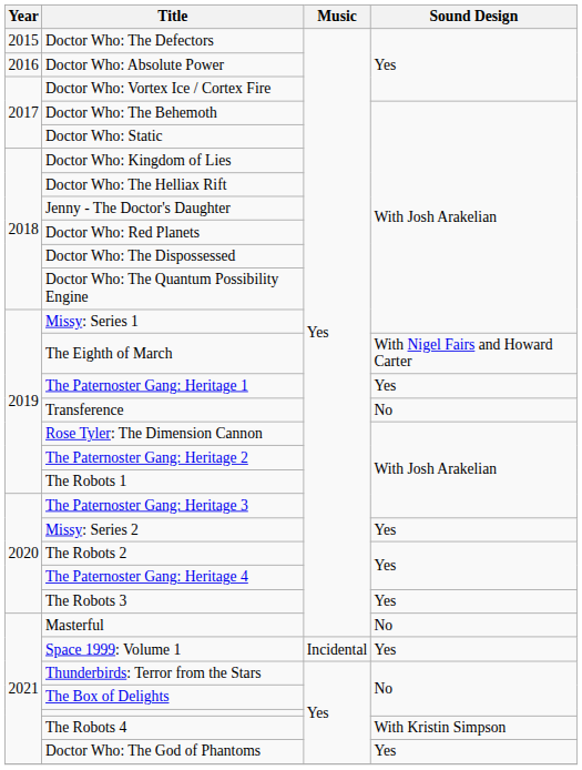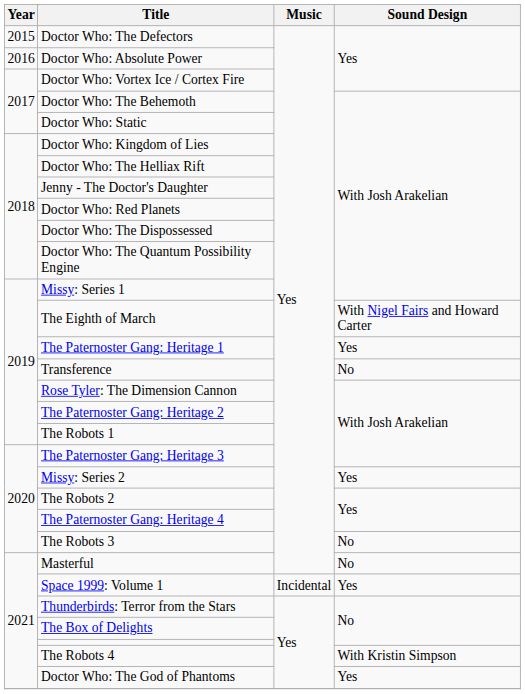 <table class="wikitable sortable">
 <tr>
 <th>Year</th>
 <th>Title</th>
 <th>Music</th>
 <th>Sound Design</th>
 </tr>
 <tr>
 <td>2015</td>
 <td>Doctor Who: The Defectors</td>
 <td rowspan="24">Yes</td>
 <td rowspan="3">Yes</td>
 </tr>
 <tr>
 <td>2016</td>
 <td>Doctor Who: Absolute Power</td>
 </tr>
 <tr>
 <td rowspan="3">2017</td>
 <td>Doctor Who: Vortex Ice / Cortex Fire</td>
 </tr>
 <tr>
 <td>Doctor Who: The Behemoth</td>
 <td rowspan="9">With Josh Arakelian</td>
 </tr>
 <tr>
 <td>Doctor Who: Static</td>
 </tr>
 <tr>
 <td rowspan="6">2018</td>
 <td>Doctor Who: Kingdom of Lies</td>
 </tr>
 <tr>
 <td>Doctor Who: The Helliax Rift</td>
 </tr>
 <tr>
 <td>Jenny - The Doctor's Daughter</td>
 </tr>
 <tr>
 <td>Doctor Who: Red Planets</td>
 </tr>
 <tr>
 <td>Doctor Who: The Dispossessed</td>
 </tr>
 <tr>
 <td>Doctor Who: The Quantum Possibility Engine</td>
 </tr>
 <tr>
 <td rowspan="7">2019</td>
 <td><a href='#'>Missy</a>: Series 1</td>
 </tr>
 <tr>
 <td>The Eighth of March</td>
 <td colspan="2">With <a href='#'>Nigel Fairs</a> and Howard Carter</td>
 </tr>
 <tr>
 <td><a href='#'>The Paternoster Gang: Heritage 1</a></td>
 <td>Yes</td>
 </tr>
 <tr>
 <td>Transference</td>
 <td>No</td>
 </tr>
 <tr>
 <td><a href='#'>Rose Tyler</a>: The Dimension Cannon</td>
 <td rowspan="4">With Josh Arakelian</td>
 </tr>
 <tr>
 <td><a href='#'>The Paternoster Gang: Heritage 2</a></td>
 </tr>
 <tr>
 <td>The Robots 1</td>
 </tr>
 <tr>
 <td rowspan="5">2020</td>
 <td><a href='#'>The Paternoster Gang: Heritage 3</a></td>
 </tr>
 <tr>
 <td><a href='#'>Missy</a>: Series 2</td>
 <td>Yes</td>
 </tr>
 <tr>
 <td>The Robots 2</td>
 <td rowspan="2">Yes</td>
 </tr>
 <tr>
 <td><a href='#'>The Paternoster Gang: Heritage 4</a></td>
 </tr>
 <tr>
 <td>The Robots 3</td>
-<td>Yes</td>
+<td>No</td>
 </tr>
 <tr>
 <td rowspan="7">2021</td>
 <td>Masterful</td>
 <td>No</td>
 </tr>
 <tr>
 <td><a href='#'>Space 1999</a>: Volume 1</td>
 <td>Incidental</td>
 <td>Yes</td>
 </tr>
 <tr>
 <td><a href='#'>Thunderbirds</a>: Terror from the Stars</td>
 <td rowspan="5">Yes</td>
 <td rowspan="3">No</td>
 </tr>
 <tr>
 <td><a href='#'>The Box of Delights</a></td>
 </tr>
 <tr>
 <td></td>
 </tr>
 <tr>
 <td>The Robots 4</td>
 <td>With Kristin Simpson</td>
 </tr>
 <tr>
 <td>Doctor Who: The God of Phantoms</td>
 <td>Yes</td>
 </tr>
 <tr>
 </tr>
 </table>
